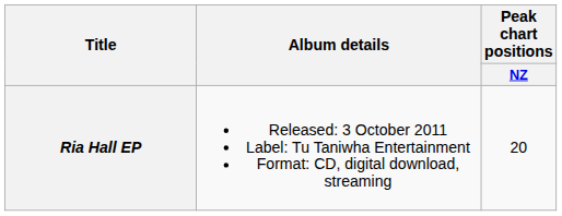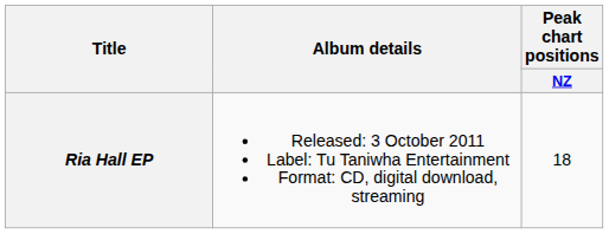 <table class="wikitable plainrowheaders" style="text-align:center;">
 <tr>
 <th scope="col" rowspan="2" style="width:12em;">Title</th>
 <th scope="col" rowspan="2" style="width:18em;">Album details</th>
 <th scope="col" colspan="1">Peak chart positions</th>
 </tr>
 <tr>
 <th scope="col" style="width:3em;font-size:90%;"><a href='#'>NZ</a><br></th>
 </tr>
 <tr>
 <th scope="row"><em>Ria Hall EP</em></th>
 <td><br><ul><li>Released: 3 October 2011</li><li>Label: Tu Taniwha Entertainment</li><li>Format: CD, digital download, streaming</li></ul></td>
-<td>20</td>
+<td>18</td>
 </tr>
 </table>
